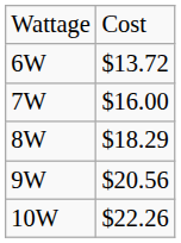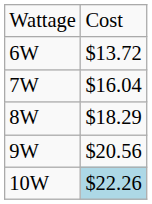 <table class="wikitable">
 <tr>
 <td>Wattage</td>
 <td>Cost</td>
 </tr>
 <tr>
 <td>6W</td>
 <td>$13.72</td>
 </tr>
 <tr>
 <td>7W</td>
-<td>$16.00</td>
+<td>$16.04</td>
 </tr>
 <tr>
 <td>8W</td>
 <td>$18.29</td>
 </tr>
 <tr>
 <td>9W</td>
 <td>$20.56</td>
 </tr>
 <tr>
 <td>10W</td>
-<td>$22.26</td>
+<td style="background: lightblue;">$22.26</td>
 </tr>
 </table>
